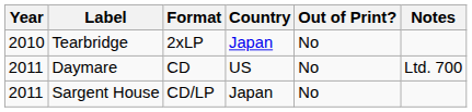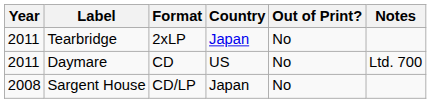 <table class="wikitable">
 <tr>
 <th>Year</th>
 <th>Label</th>
 <th>Format</th>
 <th>Country</th>
 <th>Out of Print?</th>
 <th>Notes</th>
 </tr>
 <tr>
-<td>2010</td>
+<td>2011</td>
 <td>Tearbridge</td>
 <td>2xLP</td>
 <td><a href='#'>Japan</a></td>
 <td>No</td>
 <td></td>
 </tr>
 <tr>
 <td>2011</td>
 <td>Daymare</td>
 <td>CD</td>
 <td>US</td>
 <td>No</td>
 <td>Ltd. 700</td>
 </tr>
 <tr>
-<td>2011</td>
+<td>2008</td>
 <td>Sargent House</td>
 <td>CD/LP</td>
 <td>Japan</td>
 <td>No</td>
 <td></td>
 </tr>
 </table>
